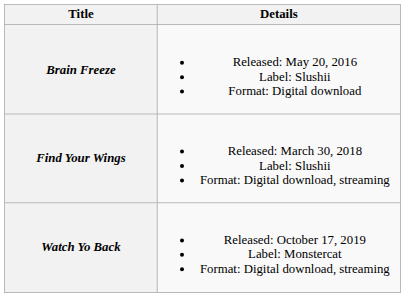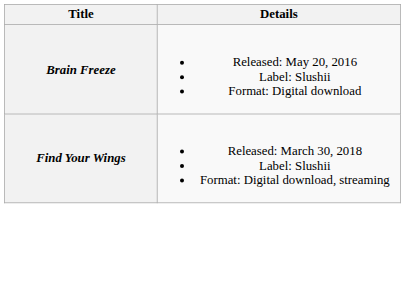 <table class="wikitable plainrowheaders" style="text-align:center;">
 <tr>
 <th scope="col" style="width:11.5em;">Title</th>
 <th scope="col" style="width:18.5em;">Details</th>
 </tr>
 <tr>
 <th scope="row"><em>Brain Freeze</em></th>
 <td><br><ul><li>Released: May 20, 2016</li><li>Label: Slushii</li><li>Format: Digital download</li></ul></td>
 </tr>
 <tr>
 <th scope="row"><em>Find Your Wings</em></th>
 <td><br><ul><li>Released: March 30, 2018</li><li>Label: Slushii</li><li>Format: Digital download, streaming</li></ul></td>
 </tr>
-<tr>
-<th scope="row"><em>Watch Yo Back</em></th>
-<td><br><ul><li>Released: October 17, 2019</li><li>Label: Monstercat</li><li>Format: Digital download, streaming</li></ul></td>
-</tr>
 </table>
